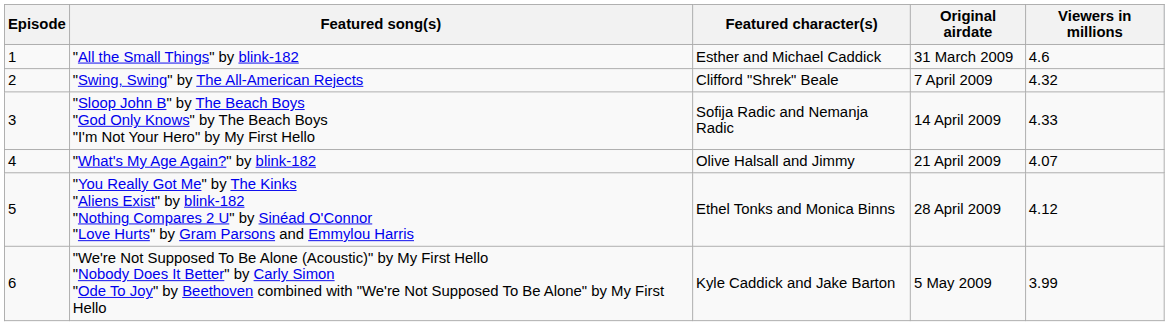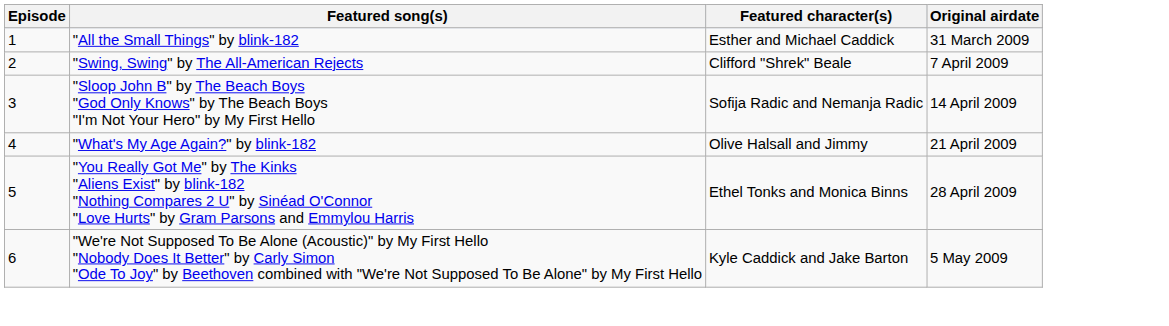 <table class="wikitable">
 <tr style="background:#b0c4de; text-align:center;">
 <th>Episode</th>
 <th>Featured song(s)</th>
 <th>Featured character(s)</th>
 <th>Original airdate</th>
-<th>Viewers in millions</th>
 </tr>
 <tr>
 <td>1</td>
 <td>"<a href='#'>All the Small Things</a>" by <a href='#'>blink-182</a></td>
 <td>Esther and Michael Caddick</td>
 <td>31 March 2009</td>
-<td>4.6</td>
 </tr>
 <tr>
 <td>2</td>
 <td>"<a href='#'>Swing, Swing</a>" by <a href='#'>The All-American Rejects</a></td>
 <td>Clifford "Shrek" Beale</td>
 <td>7 April 2009</td>
-<td>4.32</td>
 </tr>
 <tr>
 <td>3</td>
 <td>"<a href='#'>Sloop John B</a>" by <a href='#'>The Beach Boys</a> <br> "<a href='#'>God Only Knows</a>" by The Beach Boys <br>"I'm Not Your Hero" by My First Hello</td>
 <td>Sofija Radic and Nemanja Radic</td>
 <td>14 April 2009</td>
-<td>4.33</td>
 </tr>
 <tr>
 <td>4</td>
 <td>"<a href='#'>What's My Age Again?</a>" by <a href='#'>blink-182</a></td>
 <td>Olive Halsall and Jimmy</td>
 <td>21 April 2009</td>
-<td>4.07</td>
 </tr>
 <tr>
 <td>5</td>
 <td>"<a href='#'>You Really Got Me</a>" by <a href='#'>The Kinks</a><br>"<a href='#'>Aliens Exist</a>" by <a href='#'>blink-182</a><br>"<a href='#'>Nothing Compares 2 U</a>" by <a href='#'>Sinéad O'Connor</a><br>"<a href='#'>Love Hurts</a>" by <a href='#'>Gram Parsons</a> and <a href='#'>Emmylou Harris</a></td>
 <td>Ethel Tonks and Monica Binns</td>
 <td>28 April 2009</td>
-<td>4.12</td>
 </tr>
 <tr>
 <td>6</td>
 <td>"We're Not Supposed To Be Alone (Acoustic)" by My First Hello<br>"<a href='#'>Nobody Does It Better</a>" by <a href='#'>Carly Simon</a><br>"<a href='#'>Ode To Joy</a>" by <a href='#'>Beethoven</a> combined with "We're Not Supposed To Be Alone" by My First Hello</td>
 <td>Kyle Caddick and Jake Barton</td>
 <td>5 May 2009</td>
-<td>3.99</td>
 </tr>
 </table>
